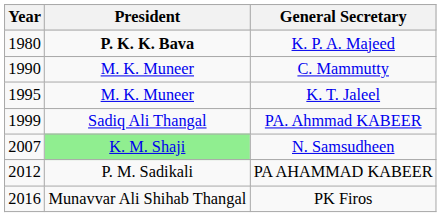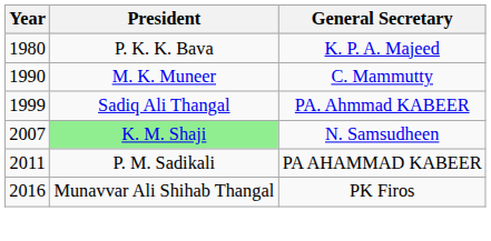 <table class="sortable wikitable">
 <tr style="background:#ccc; text-align:center;">
 <th>Year</th>
 <th>President</th>
 <th>General Secretary</th>
 </tr>
 <tr style="vertical-align: middle; text-align: center;">
 <td>1980</td>
-<td><strong>P. K. K. Bava</strong></td>
+<td>P. K. K. Bava</td>
 <td><a href='#'>K. P. A. Majeed</a></td>
 </tr>
 <tr style="vertical-align: middle; text-align: center;">
 <td>1990</td>
 <td><a href='#'>M. K. Muneer</a></td>
 <td><a href='#'>C. Mammutty</a></td>
-</tr>
-<tr style="vertical-align: middle; text-align: center;">
-<td>1995</td>
-<td><a href='#'>M. K. Muneer</a></td>
-<td><a href='#'>K. T. Jaleel</a></td>
 </tr>
 <tr style="vertical-align: middle; text-align: center;">
 <td>1999</td>
 <td><a href='#'>Sadiq Ali Thangal</a></td>
 <td><a href='#'>PA. Ahmmad KABEER </a></td>
 </tr>
 <tr style="vertical-align: middle; text-align: center;">
 <td>2007</td>
 <td style="background: lightgreen;"><a href='#'>K. M. Shaji</a></td>
 <td><a href='#'>N. Samsudheen</a></td>
 </tr>
 <tr style="vertical-align: middle; text-align: center;">
-<td>2012</td>
+<td>2011</td>
 <td>P. M. Sadikali</td>
 <td>PA AHAMMAD KABEER </td>
 </tr>
 <tr style="vertical-align: middle; text-align: center;">
 <td>2016</td>
 <td>Munavvar Ali Shihab Thangal</td>
 <td>PK Firos</td>
 </tr>
 </table>
